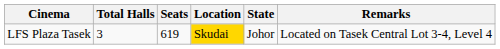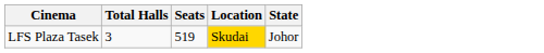 <table class="wikitable sortable">
 <tr>
 <th>Cinema</th>
 <th>Total Halls</th>
 <th>Seats</th>
 <th>Location</th>
 <th>State</th>
-<th>Remarks</th>
 </tr>
 <tr>
 <td>LFS Plaza Tasek</td>
 <td>3</td>
-<td>619</td>
+<td>519</td>
 <td style="background: gold;">Skudai</td>
 <td>Johor</td>
-<td>Located on Tasek Central Lot 3-4, Level 4</td>
 </tr>
 </table>
